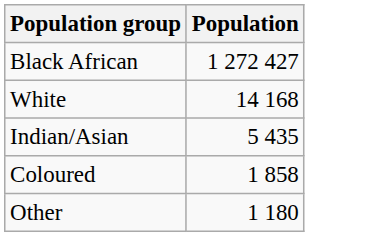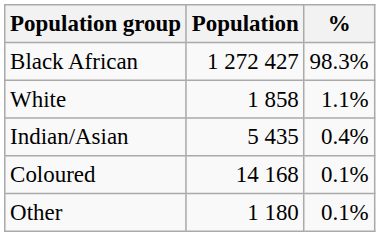 <table class="wikitable" style="font-size: 95%; text-align: right">
 <tr>
 <th>Population group</th>
 <th>Population</th>
+<th>%</th>
 </tr>
 <tr>
 <td align=left>Black African</td>
 <td>1 272 427</td>
+<td>98.3%</td>
 </tr>
 <tr>
 <td align=left>White</td>
-<td>14 168</td>
+<td>1 858</td>
+<td>1.1%</td>
 </tr>
 <tr>
 <td align=left>Indian/Asian</td>
 <td>5 435</td>
+<td>0.4%</td>
 </tr>
 <tr>
 <td align=left>Coloured</td>
-<td>1 858</td>
+<td>14 168</td>
+<td>0.1%</td>
 </tr>
 <tr>
 <td align=left>Other</td>
 <td>1 180</td>
+<td>0.1%</td>
 </tr>
 </table>
